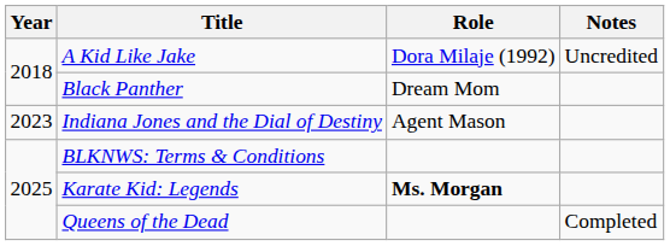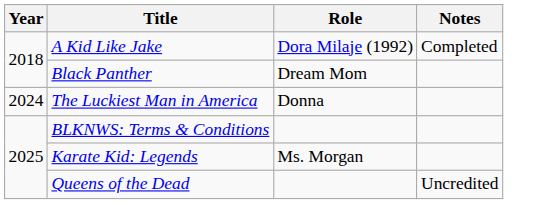 <table class="wikitable sortable">
 <tr>
 <th>Year</th>
 <th>Title</th>
 <th>Role</th>
 <th class="unsortable">Notes</th>
 </tr>
 <tr>
 <td rowspan="2">2018</td>
 <td><em><a href='#'>A Kid Like Jake</a></em></td>
 <td><a href='#'>Dora Milaje</a> (1992)</td>
-<td>Uncredited</td>
+<td>Completed</td>
 </tr>
 <tr>
 <td><em><a href='#'>Black Panther</a></em></td>
 <td>Dream Mom</td>
 <td></td>
 </tr>
 <tr>
-<td>2023</td>
-<td><em><a href='#'>Indiana Jones and the Dial of Destiny</a></em></td>
-<td>Agent Mason</td>
+<td>2024</td>
+<td><em><a href='#'>The Luckiest Man in America</a></em></td>
+<td>Donna</td>
 <td></td>
 </tr>
 <tr>
 <td rowspan="3">2025</td>
 <td><em><a href='#'>BLKNWS: Terms & Conditions</a></em></td>
 <td></td>
 <td></td>
 </tr>
 <tr>
 <td><em><a href='#'>Karate Kid: Legends</a></em></td>
-<td><strong>Ms. Morgan</strong></td>
+<td>Ms. Morgan</td>
 <td></td>
 </tr>
 <tr>
 <td><em><a href='#'>Queens of the Dead</a></em></td>
 <td></td>
-<td>Completed</td>
+<td>Uncredited</td>
 </tr>
 </table>
